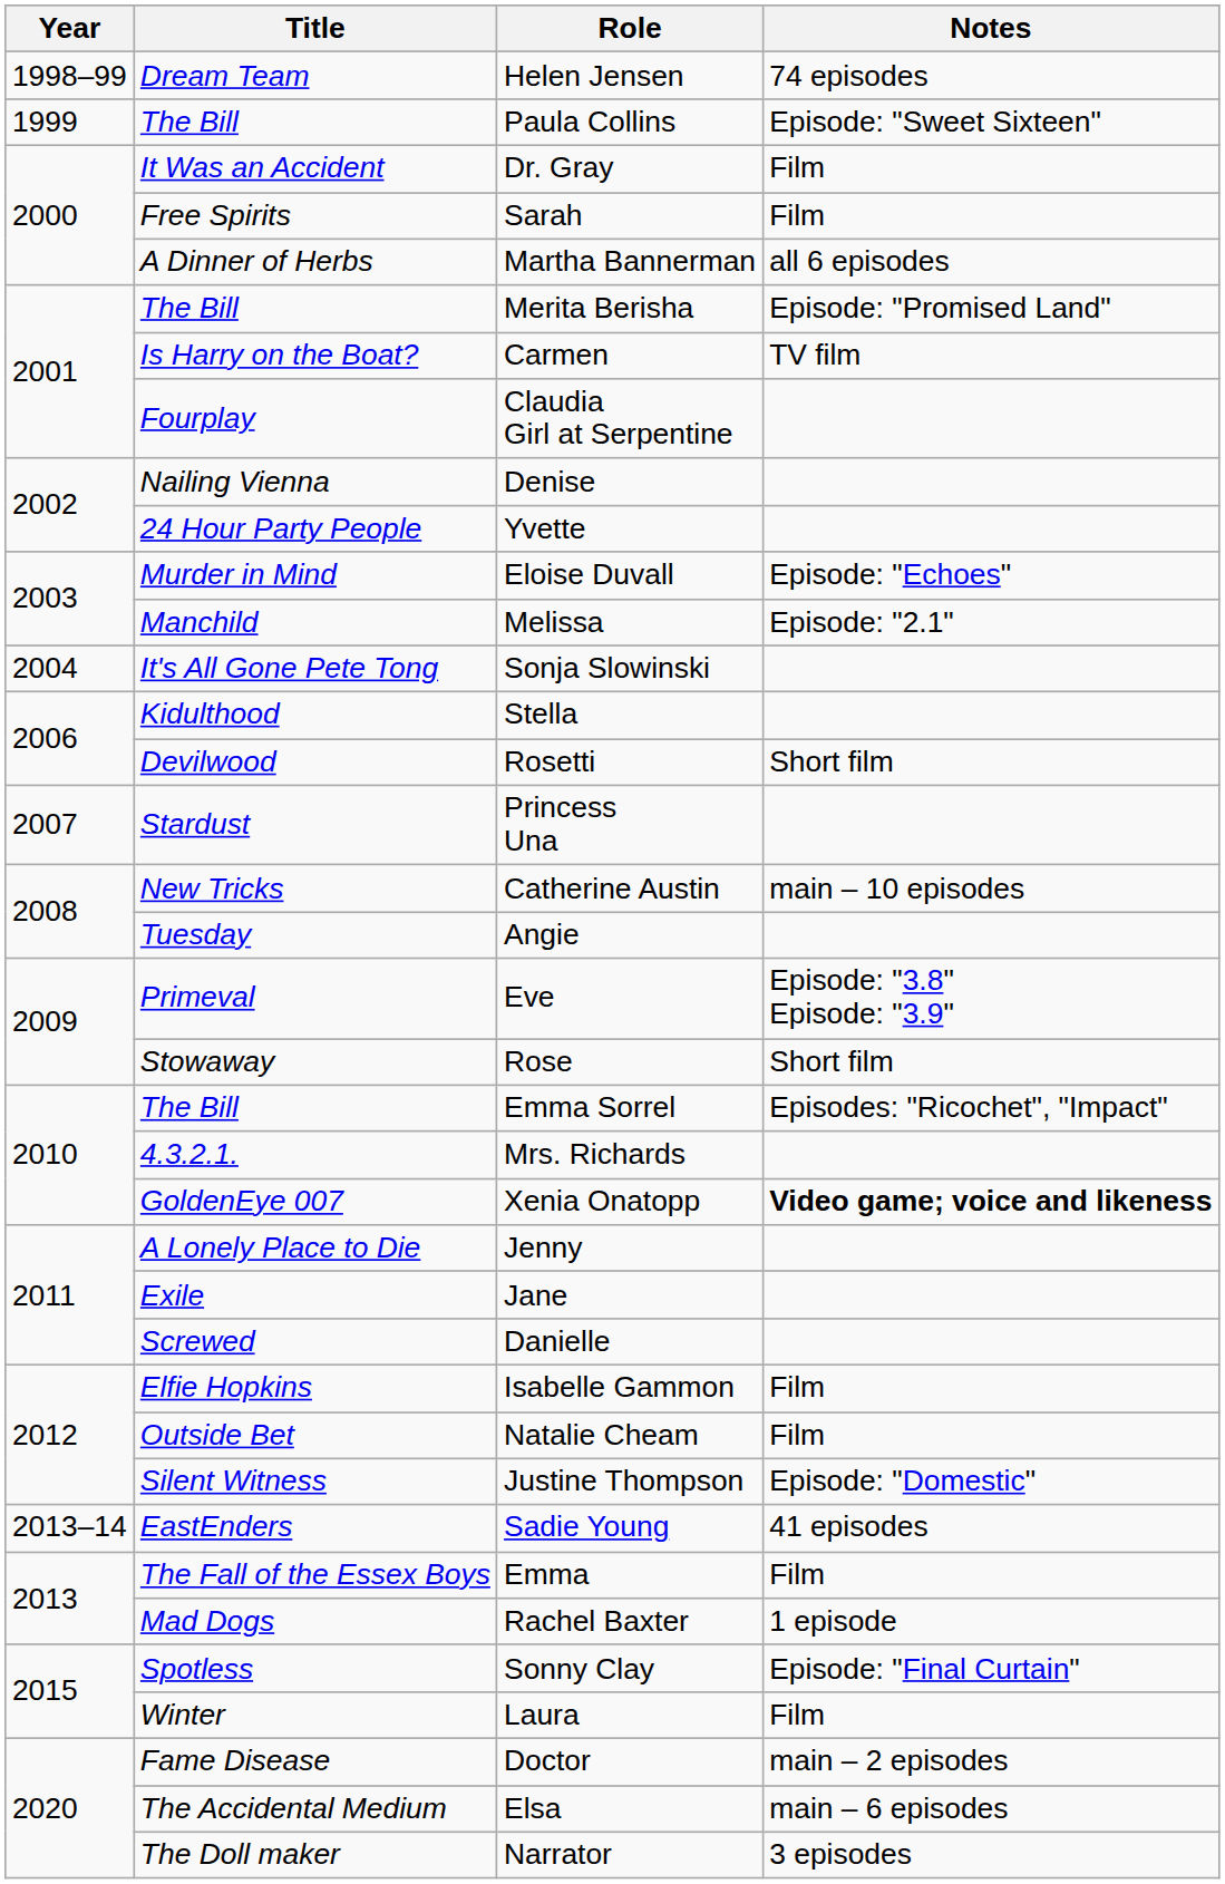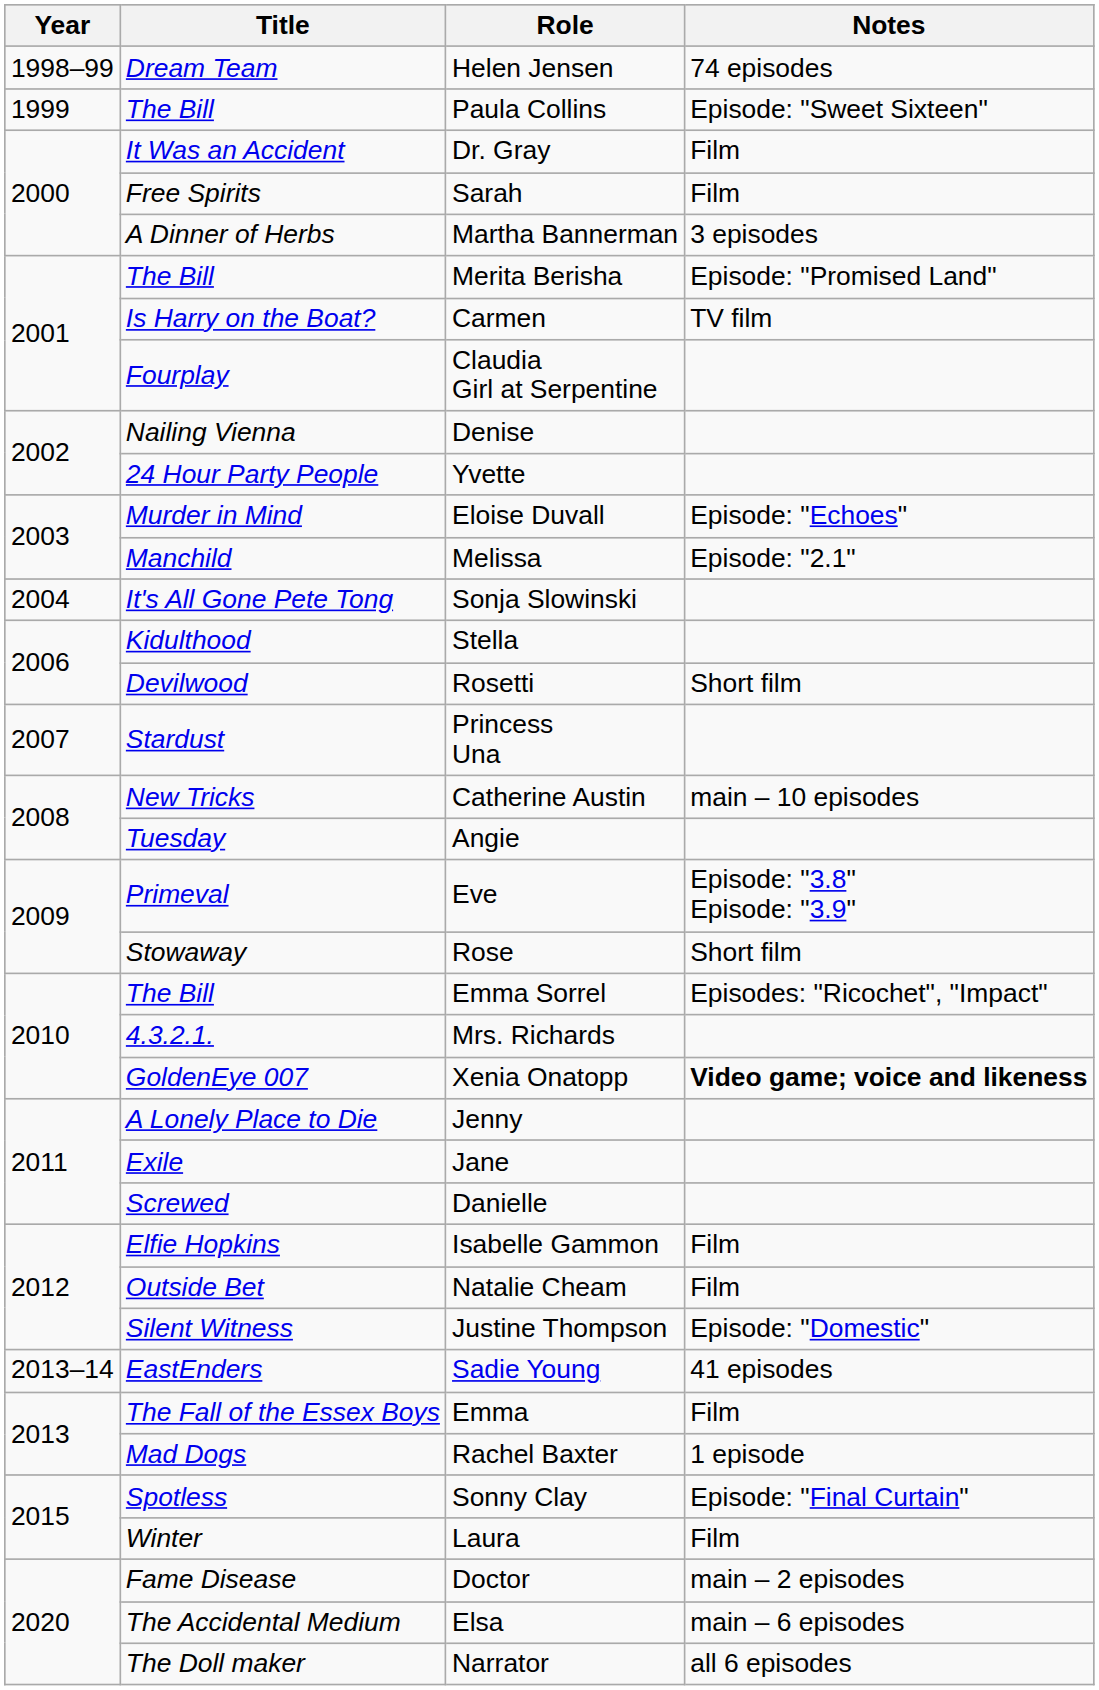 <table class="wikitable">
 <tr>
 <th>Year</th>
 <th>Title</th>
 <th>Role</th>
 <th>Notes</th>
 </tr>
 <tr>
 <td>1998–99</td>
 <td><em><a href='#'>Dream Team</a></em></td>
 <td>Helen Jensen</td>
 <td>74 episodes</td>
 </tr>
 <tr>
 <td>1999</td>
 <td><em><a href='#'>The Bill</a></em></td>
 <td>Paula Collins</td>
 <td>Episode: "Sweet Sixteen"</td>
 </tr>
 <tr>
 <td rowspan=3>2000</td>
 <td><em><a href='#'>It Was an Accident</a></em></td>
 <td>Dr. Gray</td>
 <td>Film</td>
 </tr>
 <tr>
 <td><em>Free Spirits</em></td>
 <td>Sarah</td>
 <td>Film</td>
 </tr>
 <tr>
 <td><em>A Dinner of Herbs</em></td>
 <td>Martha Bannerman</td>
-<td>all 6 episodes</td>
+<td>3 episodes</td>
 </tr>
 <tr>
 <td rowspan=3>2001</td>
 <td><em><a href='#'>The Bill</a></em></td>
 <td>Merita Berisha</td>
 <td>Episode: "Promised Land"</td>
 </tr>
 <tr>
 <td><em><a href='#'>Is Harry on the Boat?</a></em></td>
 <td>Carmen</td>
 <td>TV film</td>
 </tr>
 <tr>
 <td><em><a href='#'>Fourplay</a></em></td>
 <td>Claudia<br>Girl at Serpentine</td>
 <td></td>
 </tr>
 <tr>
 <td rowspan=2>2002</td>
 <td><em>Nailing Vienna</em></td>
 <td>Denise</td>
 <td></td>
 </tr>
 <tr>
 <td><em><a href='#'>24 Hour Party People</a></em></td>
 <td>Yvette</td>
 <td></td>
 </tr>
 <tr>
 <td rowspan=2>2003</td>
 <td><em><a href='#'>Murder in Mind</a></em></td>
 <td>Eloise Duvall</td>
 <td>Episode: "<a href='#'>Echoes</a>"</td>
 </tr>
 <tr>
 <td><em><a href='#'>Manchild</a></em></td>
 <td>Melissa</td>
 <td>Episode: "2.1"</td>
 </tr>
 <tr>
 <td>2004</td>
 <td><em><a href='#'>It's All Gone Pete Tong</a></em></td>
 <td>Sonja Slowinski</td>
 <td></td>
 </tr>
 <tr>
 <td rowspan=2>2006</td>
 <td><em><a href='#'>Kidulthood</a></em></td>
 <td>Stella</td>
 <td></td>
 </tr>
 <tr>
 <td><em><a href='#'>Devilwood</a></em></td>
 <td>Rosetti</td>
 <td>Short film</td>
 </tr>
 <tr>
 <td>2007</td>
 <td><em><a href='#'>Stardust</a></em></td>
 <td>Princess<br>Una</td>
 <td></td>
 </tr>
 <tr>
 <td rowspan=2>2008</td>
 <td><em><a href='#'>New Tricks</a></em></td>
 <td>Catherine Austin</td>
 <td>main – 10 episodes</td>
 </tr>
 <tr>
 <td><em><a href='#'>Tuesday</a></em></td>
 <td>Angie</td>
 <td></td>
 </tr>
 <tr>
 <td rowspan=2>2009</td>
 <td><em><a href='#'>Primeval</a></em></td>
 <td>Eve</td>
 <td>Episode: "<a href='#'>3.8</a>"<br>Episode: "<a href='#'>3.9</a>"</td>
 </tr>
 <tr>
 <td><em>Stowaway</em></td>
 <td>Rose</td>
 <td>Short film</td>
 </tr>
 <tr>
 <td rowspan=3>2010</td>
 <td><em><a href='#'>The Bill</a></em></td>
 <td>Emma Sorrel</td>
 <td>Episodes: "Ricochet", "Impact"</td>
 </tr>
 <tr>
 <td><em><a href='#'>4.3.2.1.</a></em></td>
 <td>Mrs. Richards</td>
 <td></td>
 </tr>
 <tr>
 <td><em><a href='#'>GoldenEye 007</a></em></td>
 <td>Xenia Onatopp</td>
 <td><strong>Video game; voice and likeness</strong></td>
 </tr>
 <tr>
 <td rowspan=3>2011</td>
 <td><em><a href='#'>A Lonely Place to Die</a></em></td>
 <td>Jenny</td>
 <td></td>
 </tr>
 <tr>
 <td><em><a href='#'>Exile</a></em></td>
 <td>Jane</td>
 <td></td>
 </tr>
 <tr>
 <td><em><a href='#'>Screwed</a></em></td>
 <td>Danielle</td>
 <td></td>
 </tr>
 <tr>
 <td rowspan=3>2012</td>
 <td><em><a href='#'>Elfie Hopkins</a></em></td>
 <td>Isabelle Gammon</td>
 <td>Film</td>
 </tr>
 <tr>
 <td><em><a href='#'>Outside Bet</a></em></td>
 <td>Natalie Cheam</td>
 <td>Film</td>
 </tr>
 <tr>
 <td><em><a href='#'>Silent Witness</a></em></td>
 <td>Justine Thompson</td>
 <td>Episode: "<a href='#'>Domestic</a>"</td>
 </tr>
 <tr>
 <td>2013–14</td>
 <td><em><a href='#'>EastEnders</a></em></td>
 <td><a href='#'>Sadie Young</a></td>
 <td>41 episodes</td>
 </tr>
 <tr>
 <td rowspan=2>2013</td>
 <td><em><a href='#'>The Fall of the Essex Boys</a></em></td>
 <td>Emma</td>
 <td>Film</td>
 </tr>
 <tr>
 <td><em><a href='#'>Mad Dogs</a></em></td>
 <td>Rachel Baxter</td>
 <td>1 episode</td>
 </tr>
 <tr>
 <td rowspan=2>2015</td>
 <td><em><a href='#'>Spotless</a></em></td>
 <td>Sonny Clay</td>
 <td>Episode: "<a href='#'>Final Curtain</a>"</td>
 </tr>
 <tr>
 <td><em>Winter</em></td>
 <td>Laura</td>
 <td>Film</td>
 </tr>
 <tr>
 <td rowspan=3>2020</td>
 <td><em>Fame Disease</em></td>
 <td>Doctor</td>
 <td>main – 2 episodes</td>
 </tr>
 <tr>
 <td><em>The Accidental Medium</em></td>
 <td>Elsa</td>
 <td>main – 6 episodes</td>
 </tr>
 <tr>
 <td><em>The Doll maker</em></td>
 <td>Narrator</td>
-<td>3 episodes</td>
+<td>all 6 episodes</td>
 </tr>
 </table>
